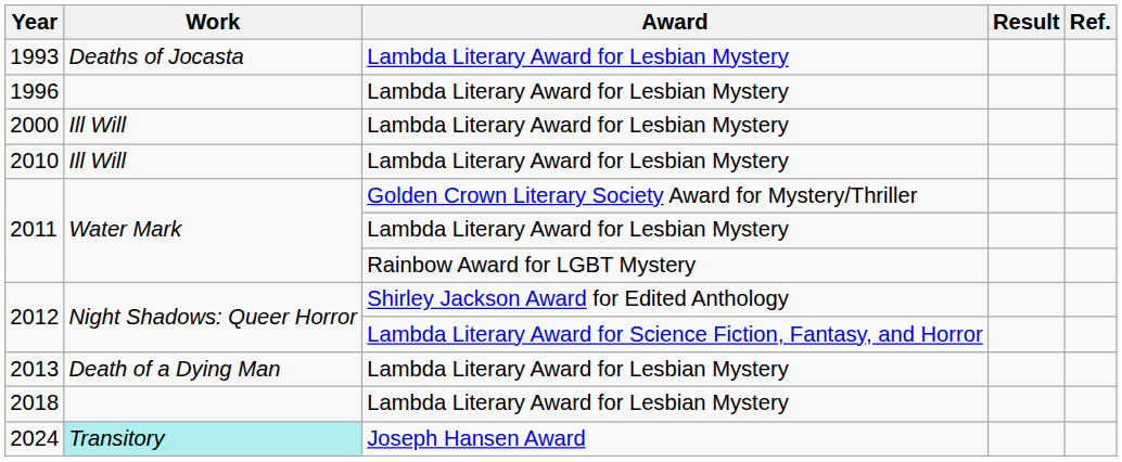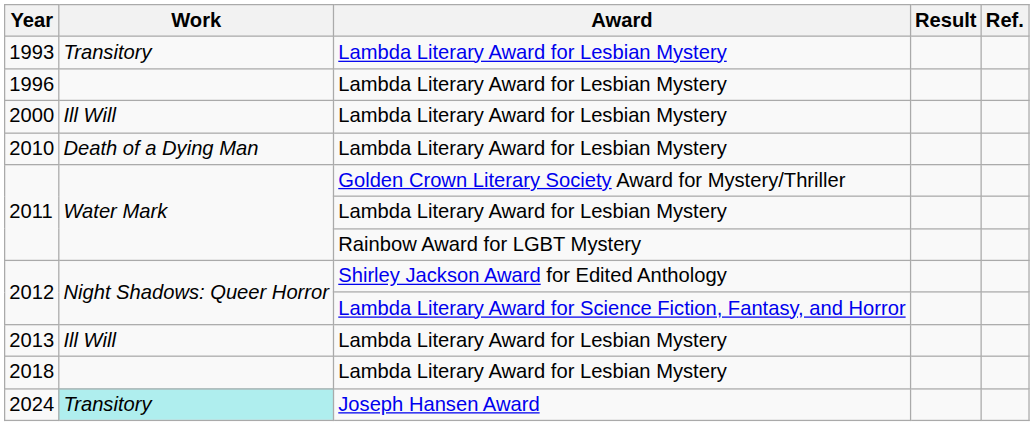 <table class="wikitable sortable mw-collapsible">
 <tr>
 <th>Year</th>
 <th>Work</th>
 <th>Award</th>
 <th>Result</th>
 <th>Ref.</th>
 </tr>
 <tr>
 <td rowspan="1">1993</td>
-<td><em>Deaths of Jocasta</em></td>
+<td><em>Transitory</em></td>
 <td><a href='#'>Lambda Literary Award for Lesbian Mystery</a></td>
 <td></td>
 <td></td>
 </tr>
 <tr>
 <td rowspan="1">1996</td>
 <td></td>
 <td>Lambda Literary Award for Lesbian Mystery</td>
 <td></td>
 <td></td>
 </tr>
 <tr>
 <td rowspan="1">2000</td>
 <td><em>Ill Will</em></td>
 <td>Lambda Literary Award for Lesbian Mystery</td>
 <td></td>
 <td></td>
 </tr>
 <tr>
 <td rowspan="1">2010</td>
-<td><em>Ill Will</em></td>
+<td><em>Death of a Dying Man</em></td>
 <td>Lambda Literary Award for Lesbian Mystery</td>
 <td></td>
 <td rowspan="1"></td>
 </tr>
 <tr>
 <td rowspan="3">2011</td>
 <td rowspan="3"><em>Water Mark</em></td>
 <td><a href='#'>Golden Crown Literary Society</a> Award for Mystery/Thriller</td>
 <td></td>
 <td></td>
 </tr>
 <tr>
 <td>Lambda Literary Award for Lesbian Mystery</td>
 <td></td>
 <td></td>
 </tr>
 <tr>
 <td>Rainbow Award for LGBT Mystery</td>
 <td></td>
 <td></td>
 </tr>
 <tr>
 <td rowspan="2">2012</td>
 <td rowspan="2"><em>Night Shadows: Queer Horror</em></td>
 <td><a href='#'>Shirley Jackson Award</a> for Edited Anthology</td>
 <td></td>
 <td></td>
 </tr>
 <tr>
 <td><a href='#'>Lambda Literary Award for Science Fiction, Fantasy, and Horror</a></td>
 <td></td>
 <td></td>
 </tr>
 <tr>
 <td rowspan="1">2013</td>
-<td><em>Death of a Dying Man</em></td>
+<td><em>Ill Will</em></td>
 <td>Lambda Literary Award for Lesbian Mystery</td>
 <td></td>
 <td></td>
 </tr>
 <tr>
 <td rowspan="1">2018</td>
 <td></td>
 <td>Lambda Literary Award for Lesbian Mystery</td>
 <td></td>
 <td rowspan="1"></td>
 </tr>
 <tr>
 <td>2024</td>
 <td style="background: paleturquoise;"><em>Transitory</em></td>
 <td><a href='#'>Joseph Hansen Award</a></td>
 <td></td>
 <td></td>
 </tr>
 </table>
